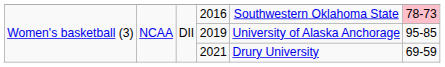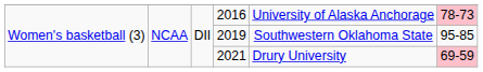 <table class="wikitable">
 <tr align="center">
 </tr>
 <tr align="center">
 <td rowspan="3"><a href='#'> Women's basketball</a> (3)</td>
 <td rowspan="3"><a href='#'>NCAA</a></td>
 <td rowspan="3">DII</td>
 <td>2016</td>
-<td rowspan=1><a href='#'>Southwestern Oklahoma State</a></td>
+<td rowspan=1><a href='#'>University of Alaska Anchorage</a></td>
 <td style="background: pink;">78-73</td>
 </tr>
 <tr align="center">
 <td>2019</td>
-<td rowspan=1><a href='#'>University of Alaska Anchorage</a></td>
+<td rowspan=1><a href='#'>Southwestern Oklahoma State</a></td>
 <td>95-85</td>
 </tr>
 <tr align=“center”>
 <td>2021</td>
 <td rowspan=1><a href='#'>Drury University</a></td>
-<td>69-59</td>
+<td style="background: pink;">69-59</td>
 </tr>
 </table>
